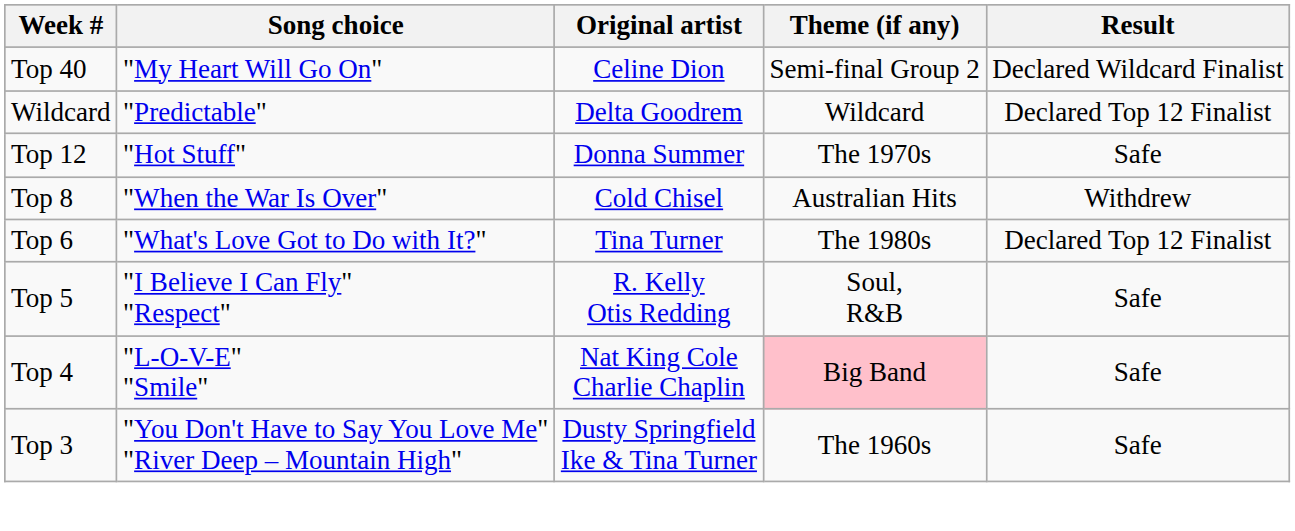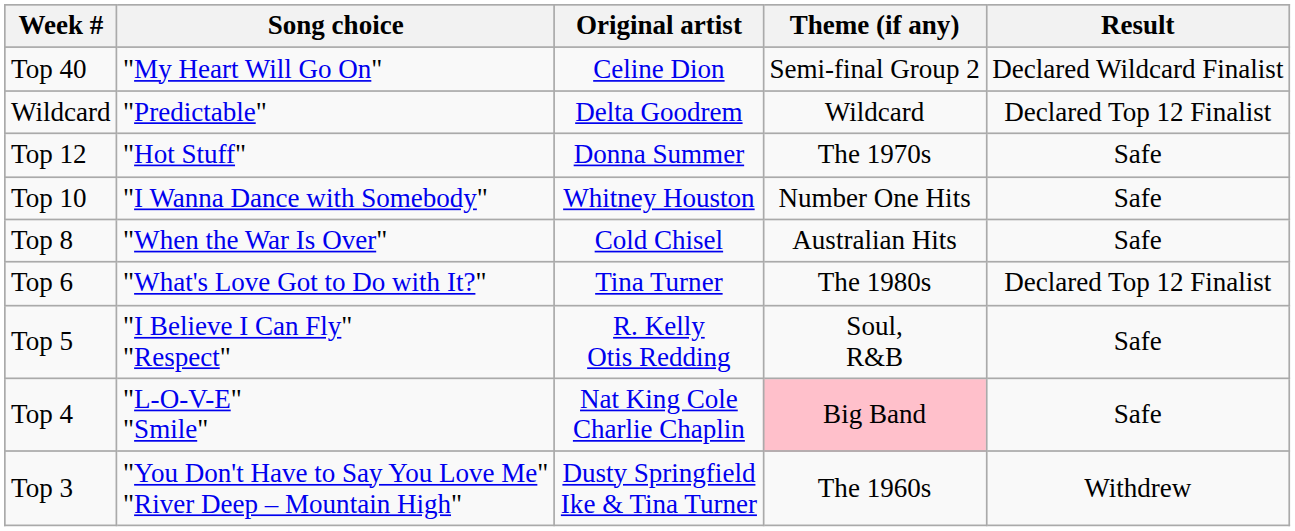 <table class="wikitable" border="1">
 <tr>
 <th>Week #</th>
 <th>Song choice</th>
 <th>Original artist</th>
 <th>Theme (if any)</th>
 <th>Result</th>
 </tr>
 <tr>
 <td>Top 40</td>
 <td>"<a href='#'>My Heart Will Go On</a>"</td>
 <td align="center"><a href='#'>Celine Dion</a></td>
 <td align="center">Semi-final Group 2</td>
 <td align="center">Declared Wildcard Finalist</td>
 </tr>
 <tr>
 <td>Wildcard</td>
 <td>"<a href='#'>Predictable</a>"</td>
 <td align="center"><a href='#'>Delta Goodrem</a></td>
 <td align="center">Wildcard</td>
 <td align="center">Declared Top 12 Finalist</td>
 </tr>
 <tr>
 <td>Top 12</td>
 <td>"<a href='#'>Hot Stuff</a>"</td>
 <td align="center"><a href='#'>Donna Summer</a></td>
 <td align="center">The 1970s</td>
 <td align="center">Safe</td>
 </tr>
 <tr>
+<td>Top 10</td>
+<td>"<a href='#'>I Wanna Dance with Somebody</a>"</td>
+<td align="center"><a href='#'>Whitney Houston</a></td>
+<td align="center">Number One Hits</td>
+<td align="center">Safe</td>
+</tr>
+<tr>
 <td>Top 8</td>
 <td>"<a href='#'>When the War Is Over</a>"</td>
 <td align="center"><a href='#'>Cold Chisel</a></td>
 <td align="center">Australian Hits</td>
-<td align="center">Withdrew</td>
+<td align="center">Safe</td>
 </tr>
 <tr>
 <td>Top 6</td>
 <td>"<a href='#'>What's Love Got to Do with It?</a>"</td>
 <td align="center"><a href='#'>Tina Turner</a></td>
 <td align="center">The 1980s</td>
 <td align="center">Declared Top 12 Finalist</td>
 </tr>
 <tr>
 <td>Top 5</td>
 <td>"<a href='#'>I Believe I Can Fly</a>"<br>"<a href='#'>Respect</a>"</td>
 <td align="center"><a href='#'>R. Kelly</a><br><a href='#'>Otis Redding</a></td>
 <td align="center">Soul,<br>R&B</td>
 <td align="center">Safe</td>
 </tr>
 <tr>
 <td>Top 4</td>
 <td>"<a href='#'>L-O-V-E</a>"<br>"<a href='#'>Smile</a>"</td>
 <td align="center"><a href='#'>Nat King Cole</a><br><a href='#'>Charlie Chaplin</a></td>
 <td align="center" style="background: pink;">Big Band</td>
 <td align="center">Safe</td>
 </tr>
 <tr>
 <td>Top 3</td>
 <td>"<a href='#'>You Don't Have to Say You Love Me</a>"<br>"<a href='#'>River Deep – Mountain High</a>"</td>
 <td align="center"><a href='#'>Dusty Springfield</a><br><a href='#'>Ike & Tina Turner</a></td>
 <td align="center">The 1960s</td>
-<td align="center">Safe</td>
+<td align="center">Withdrew</td>
 </tr>
 </table>
